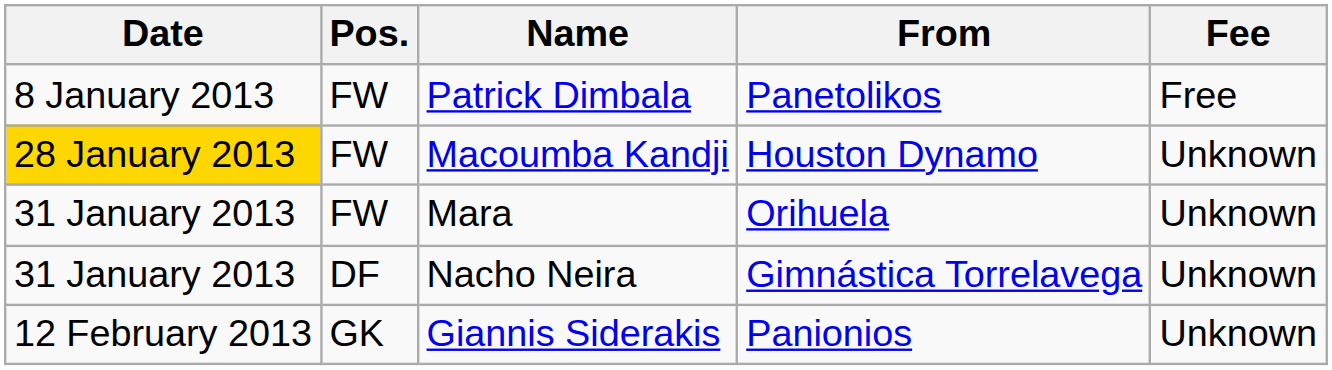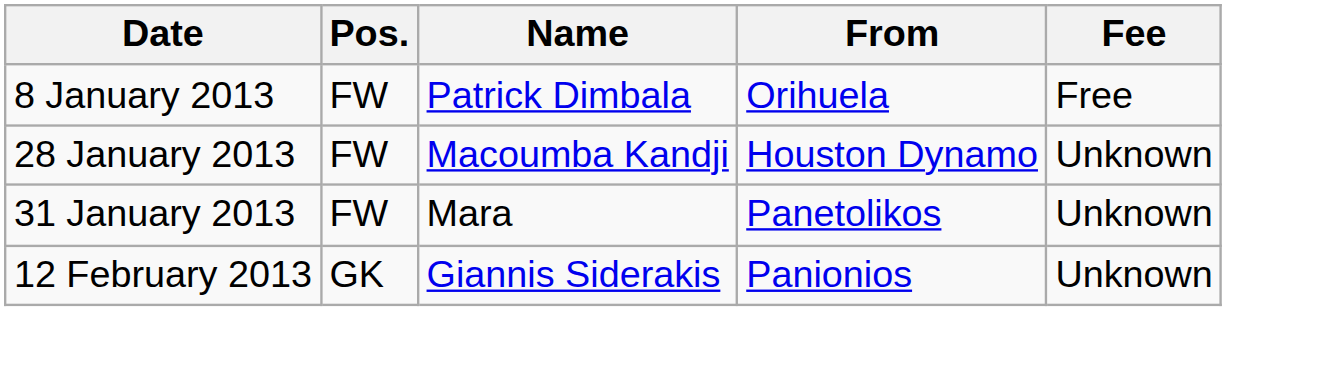 <table class="wikitable">
 <tr>
 <th>Date</th>
 <th>Pos.</th>
 <th>Name</th>
 <th>From</th>
 <th>Fee</th>
 </tr>
 <tr>
 <td>8 January 2013</td>
 <td>FW</td>
 <td> <a href='#'>Patrick Dimbala</a></td>
-<td><a href='#'>Panetolikos</a></td>
+<td><a href='#'>Orihuela</a></td>
 <td>Free</td>
 </tr>
 <tr>
-<td style="background: gold;">28 January 2013</td>
+<td>28 January 2013</td>
 <td>FW</td>
 <td> <a href='#'>Macoumba Kandji</a></td>
 <td><a href='#'>Houston Dynamo</a></td>
 <td>Unknown</td>
 </tr>
 <tr>
 <td>31 January 2013</td>
 <td>FW</td>
 <td> Mara</td>
-<td><a href='#'>Orihuela</a></td>
-<td>Unknown</td>
-</tr>
-<tr>
-<td>31 January 2013</td>
-<td>DF</td>
-<td> Nacho Neira</td>
-<td><a href='#'>Gimnástica Torrelavega</a></td>
+<td><a href='#'>Panetolikos</a></td>
 <td>Unknown</td>
 </tr>
 <tr>
 <td>12 February 2013</td>
 <td>GK</td>
 <td> <a href='#'>Giannis Siderakis</a></td>
 <td><a href='#'>Panionios</a></td>
 <td>Unknown</td>
 </tr>
 </table>
